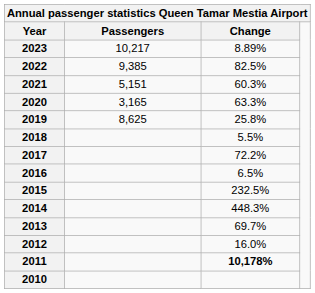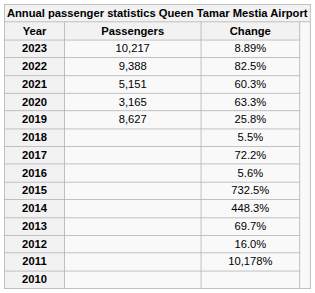 <table class="wikitable" style="text-align: center;">
 <tr>
 <th colspan=4>Annual passenger statistics Queen Tamar Mestia Airport</th>
 </tr>
 <tr>
 <th>Year</th>
 <th>Passengers</th>
 <th>Change</th>
 <td rowspan=30></td>
 </tr>
 <tr>
 <th>2023</th>
 <td>10,217</td>
 <td>8.89%</td>
 </tr>
 <tr>
 <th>2022</th>
-<td>9,385</td>
+<td>9,388</td>
 <td>82.5%</td>
 </tr>
 <tr>
 <th>2021</th>
 <td>5,151</td>
 <td>60.3%</td>
 </tr>
 <tr>
 <th>2020</th>
 <td>3,165</td>
 <td>63.3%</td>
 </tr>
 <tr>
 <th>2019</th>
-<td>8,625</td>
+<td>8,627</td>
 <td>25.8%</td>
 </tr>
 <tr>
 <th>2018</th>
 <td></td>
 <td>5.5%</td>
 </tr>
 <tr>
 <th>2017</th>
 <td></td>
 <td>72.2%</td>
 </tr>
 <tr>
 <th>2016</th>
 <td></td>
-<td>6.5%</td>
+<td>5.6%</td>
 </tr>
 <tr>
 <th>2015</th>
 <td></td>
-<td>232.5%</td>
+<td>732.5%</td>
 </tr>
 <tr>
 <th>2014</th>
 <td></td>
 <td>448.3%</td>
 </tr>
 <tr>
 <th>2013</th>
 <td></td>
 <td>69.7%</td>
 </tr>
 <tr>
 <th>2012</th>
 <td></td>
 <td>16.0%</td>
 </tr>
 <tr>
 <th>2011</th>
 <td></td>
-<td><strong>10,178%</strong></td>
+<td>10,178%</td>
 </tr>
 <tr>
 <th>2010</th>
 <td></td>
 <td></td>
 </tr>
 </table>
